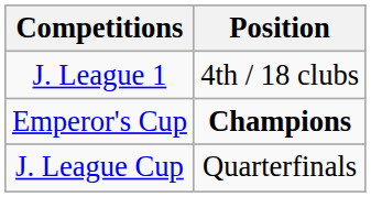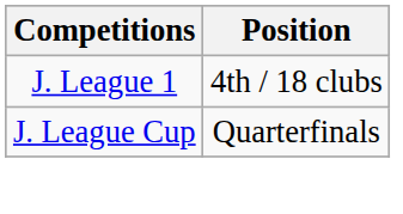 <table class="wikitable" style="text-align:center;">
 <tr>
 <th>Competitions</th>
 <th>Position</th>
 </tr>
 <tr>
 <td><a href='#'>J. League 1</a></td>
 <td>4th / 18 clubs</td>
 </tr>
 <tr>
-<td><a href='#'>Emperor's Cup</a></td>
-<td><strong>Champions</strong></td>
-</tr>
-<tr>
 <td><a href='#'>J. League Cup</a></td>
 <td>Quarterfinals</td>
 </tr>
 </table>
